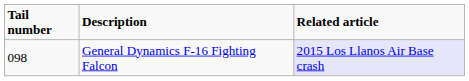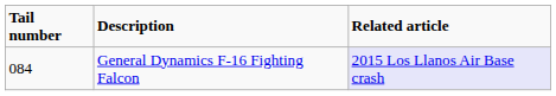 <table class="wikitable" width="90%">
 <tr>
 <td><strong>Tail number</strong></td>
 <td><strong>Description</strong></td>
 <td><strong>Related article</strong></td>
 </tr>
 <tr>
-<td>098</td>
+<td>084</td>
 <td><a href='#'>General Dynamics F-16 Fighting Falcon</a></td>
 <td style="background: lavender;"><a href='#'>2015 Los Llanos Air Base crash</a></td>
 </tr>
 </table>
